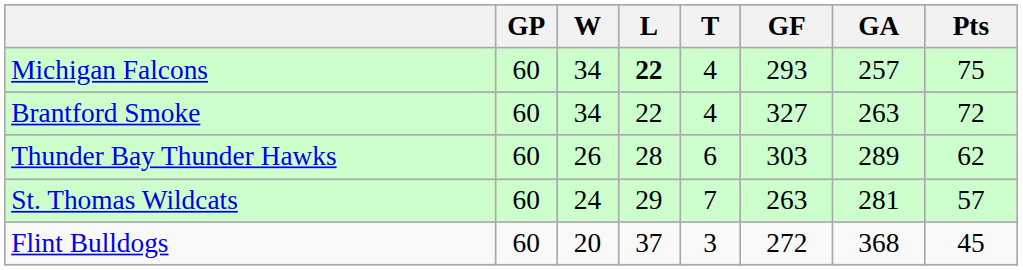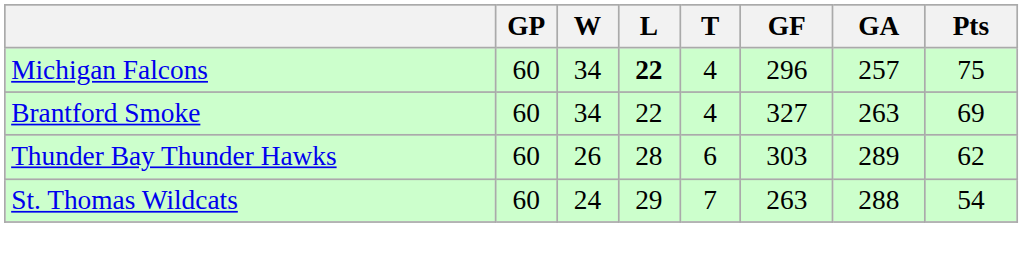 <table class="wikitable">
 <tr>
 <th width="40%" bgcolor="#e0e0e0"></th>
 <th width="5%" bgcolor="#e0e0e0">GP</th>
 <th width="5%" bgcolor="#e0e0e0">W</th>
 <th width="5%" bgcolor="#e0e0e0">L</th>
 <th width="5%" bgcolor="#e0e0e0">T</th>
 <th width="7.5%" bgcolor="#e0e0e0">GF</th>
 <th width="7.5%" bgcolor="#e0e0e0">GA</th>
 <th width="7.5%" bgcolor="#e0e0e0">Pts</th>
 </tr>
 <tr align="center" bgcolor="#CCFFCC">
 <td align="left"><a href='#'>Michigan Falcons</a></td>
 <td>60</td>
 <td>34</td>
 <td><strong>22</strong></td>
 <td>4</td>
-<td>293</td>
+<td>296</td>
 <td>257</td>
 <td>75</td>
 </tr>
 <tr align="center" bgcolor="#CCFFCC">
 <td align="left"><a href='#'>Brantford Smoke</a></td>
 <td>60</td>
 <td>34</td>
 <td>22</td>
 <td>4</td>
 <td>327</td>
 <td>263</td>
-<td>72</td>
+<td>69</td>
 </tr>
 <tr align="center" bgcolor="#CCFFCC">
 <td align="left"><a href='#'>Thunder Bay Thunder Hawks</a></td>
 <td>60</td>
 <td>26</td>
 <td>28</td>
 <td>6</td>
 <td>303</td>
 <td>289</td>
 <td>62</td>
 </tr>
 <tr align="center" bgcolor="#CCFFCC">
 <td align="left"><a href='#'>St. Thomas Wildcats</a></td>
 <td>60</td>
 <td>24</td>
 <td>29</td>
 <td>7</td>
 <td>263</td>
-<td>281</td>
-<td>57</td>
-</tr>
-<tr align="center">
-<td align="left"><a href='#'>Flint Bulldogs</a></td>
-<td>60</td>
-<td>20</td>
-<td>37</td>
-<td>3</td>
-<td>272</td>
-<td>368</td>
-<td>45</td>
+<td>288</td>
+<td>54</td>
 </tr>
 </table>
